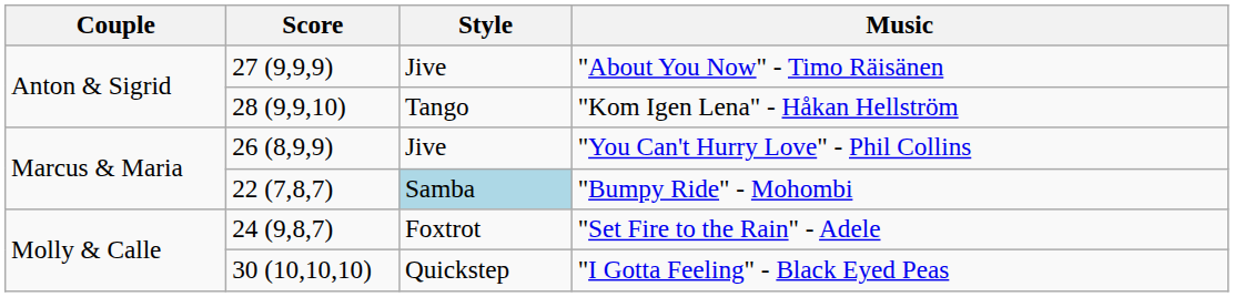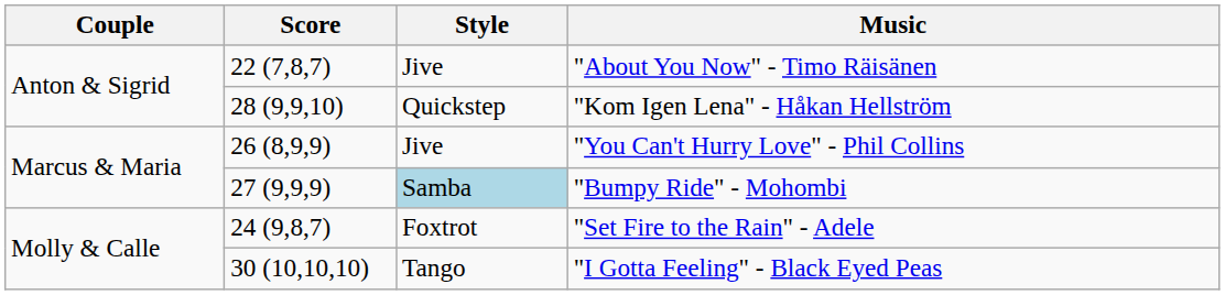 <table class="wikitable">
 <tr>
 <th width="130">Couple</th>
 <th width="100">Score</th>
 <th width="100">Style</th>
 <th width="400">Music</th>
 </tr>
 <tr>
 <td rowspan=2>Anton & Sigrid</td>
-<td>27 (9,9,9)</td>
+<td>22 (7,8,7)</td>
 <td>Jive</td>
 <td>"<a href='#'>About You Now</a>" - <a href='#'>Timo Räisänen</a></td>
 </tr>
 <tr>
 <td>28 (9,9,10)</td>
-<td>Tango</td>
+<td>Quickstep</td>
 <td>"Kom Igen Lena" - <a href='#'>Håkan Hellström</a></td>
 </tr>
 <tr>
 <td rowspan=2>Marcus & Maria</td>
 <td>26 (8,9,9)</td>
 <td>Jive</td>
 <td>"<a href='#'>You Can't Hurry Love</a>" - <a href='#'>Phil Collins</a></td>
 </tr>
 <tr>
-<td>22 (7,8,7)</td>
+<td>27 (9,9,9)</td>
 <td style="background: lightblue;">Samba</td>
 <td>"<a href='#'>Bumpy Ride</a>" - <a href='#'>Mohombi</a></td>
 </tr>
 <tr>
 <td rowspan=2>Molly & Calle</td>
 <td>24 (9,8,7)</td>
 <td>Foxtrot</td>
 <td>"<a href='#'>Set Fire to the Rain</a>" - <a href='#'>Adele</a></td>
 </tr>
 <tr>
 <td>30 (10,10,10)</td>
-<td>Quickstep</td>
+<td>Tango</td>
 <td>"<a href='#'>I Gotta Feeling</a>" - <a href='#'>Black Eyed Peas</a></td>
 </tr>
 </table>
